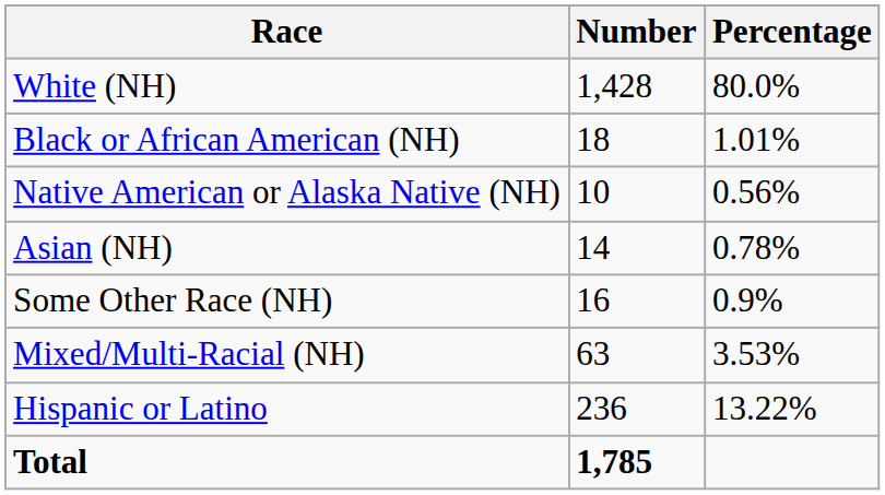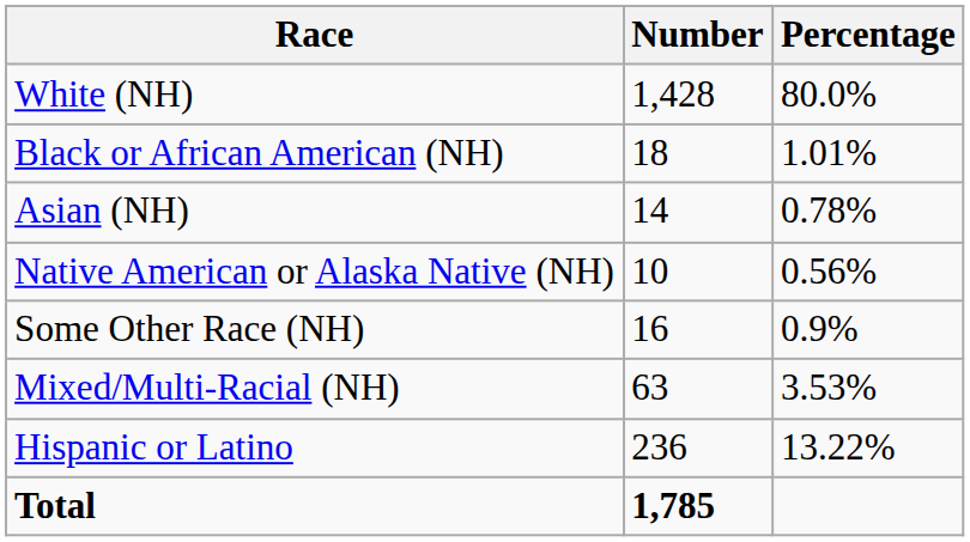 <table class="wikitable">
 <tr>
 <th>Race</th>
 <th>Number</th>
 <th>Percentage</th>
 </tr>
 <tr>
 <td><a href='#'>White</a> (NH)</td>
 <td>1,428</td>
 <td>80.0%</td>
 </tr>
 <tr>
 <td><a href='#'>Black or African American</a> (NH)</td>
 <td>18</td>
 <td>1.01%</td>
 </tr>
 <tr>
+<td><a href='#'>Asian</a> (NH)</td>
+<td>14</td>
+<td>0.78%</td>
+</tr>
+<tr>
 <td><a href='#'>Native American</a> or <a href='#'>Alaska Native</a> (NH)</td>
 <td>10</td>
 <td>0.56%</td>
-</tr>
-<tr>
-<td><a href='#'>Asian</a> (NH)</td>
-<td>14</td>
-<td>0.78%</td>
 </tr>
 <tr>
 <td>Some Other Race (NH)</td>
 <td>16</td>
 <td>0.9%</td>
 </tr>
 <tr>
 <td><a href='#'>Mixed/Multi-Racial</a> (NH)</td>
 <td>63</td>
 <td>3.53%</td>
 </tr>
 <tr>
 <td><a href='#'>Hispanic or Latino</a></td>
 <td>236</td>
 <td>13.22%</td>
 </tr>
 <tr>
 <td><strong>Total</strong></td>
 <td><strong>1,785</strong></td>
 <td></td>
 </tr>
 </table>
